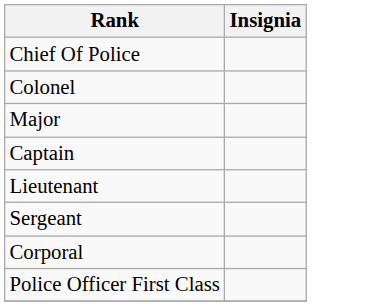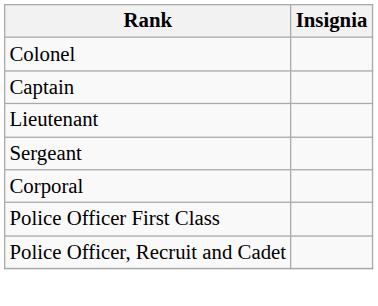 <table border="1" cellspacing="5" cellpadding="5" style="border-collapse:collapse;" class="wikitable">
 <tr>
 <th>Rank</th>
 <th>Insignia</th>
 </tr>
 <tr>
-<td>Chief Of Police</td>
-<td></td>
-</tr>
-<tr>
 <td>Colonel</td>
-<td></td>
-</tr>
-<tr>
-<td>Major</td>
 <td></td>
 </tr>
 <tr>
 <td Police captain>Captain</td>
 <td></td>
 </tr>
 <tr>
 <td>Lieutenant</td>
 <td></td>
 </tr>
 <tr>
 <td>Sergeant</td>
 <td></td>
 </tr>
 <tr>
 <td>Corporal</td>
 <td></td>
 </tr>
 <tr>
 <td>Police Officer First Class</td>
 <td></td>
 </tr>
 <tr>
+<td>Police Officer, Recruit and Cadet</td>
+<td></td>
+</tr>
+<tr>
 </tr>
 </table>
